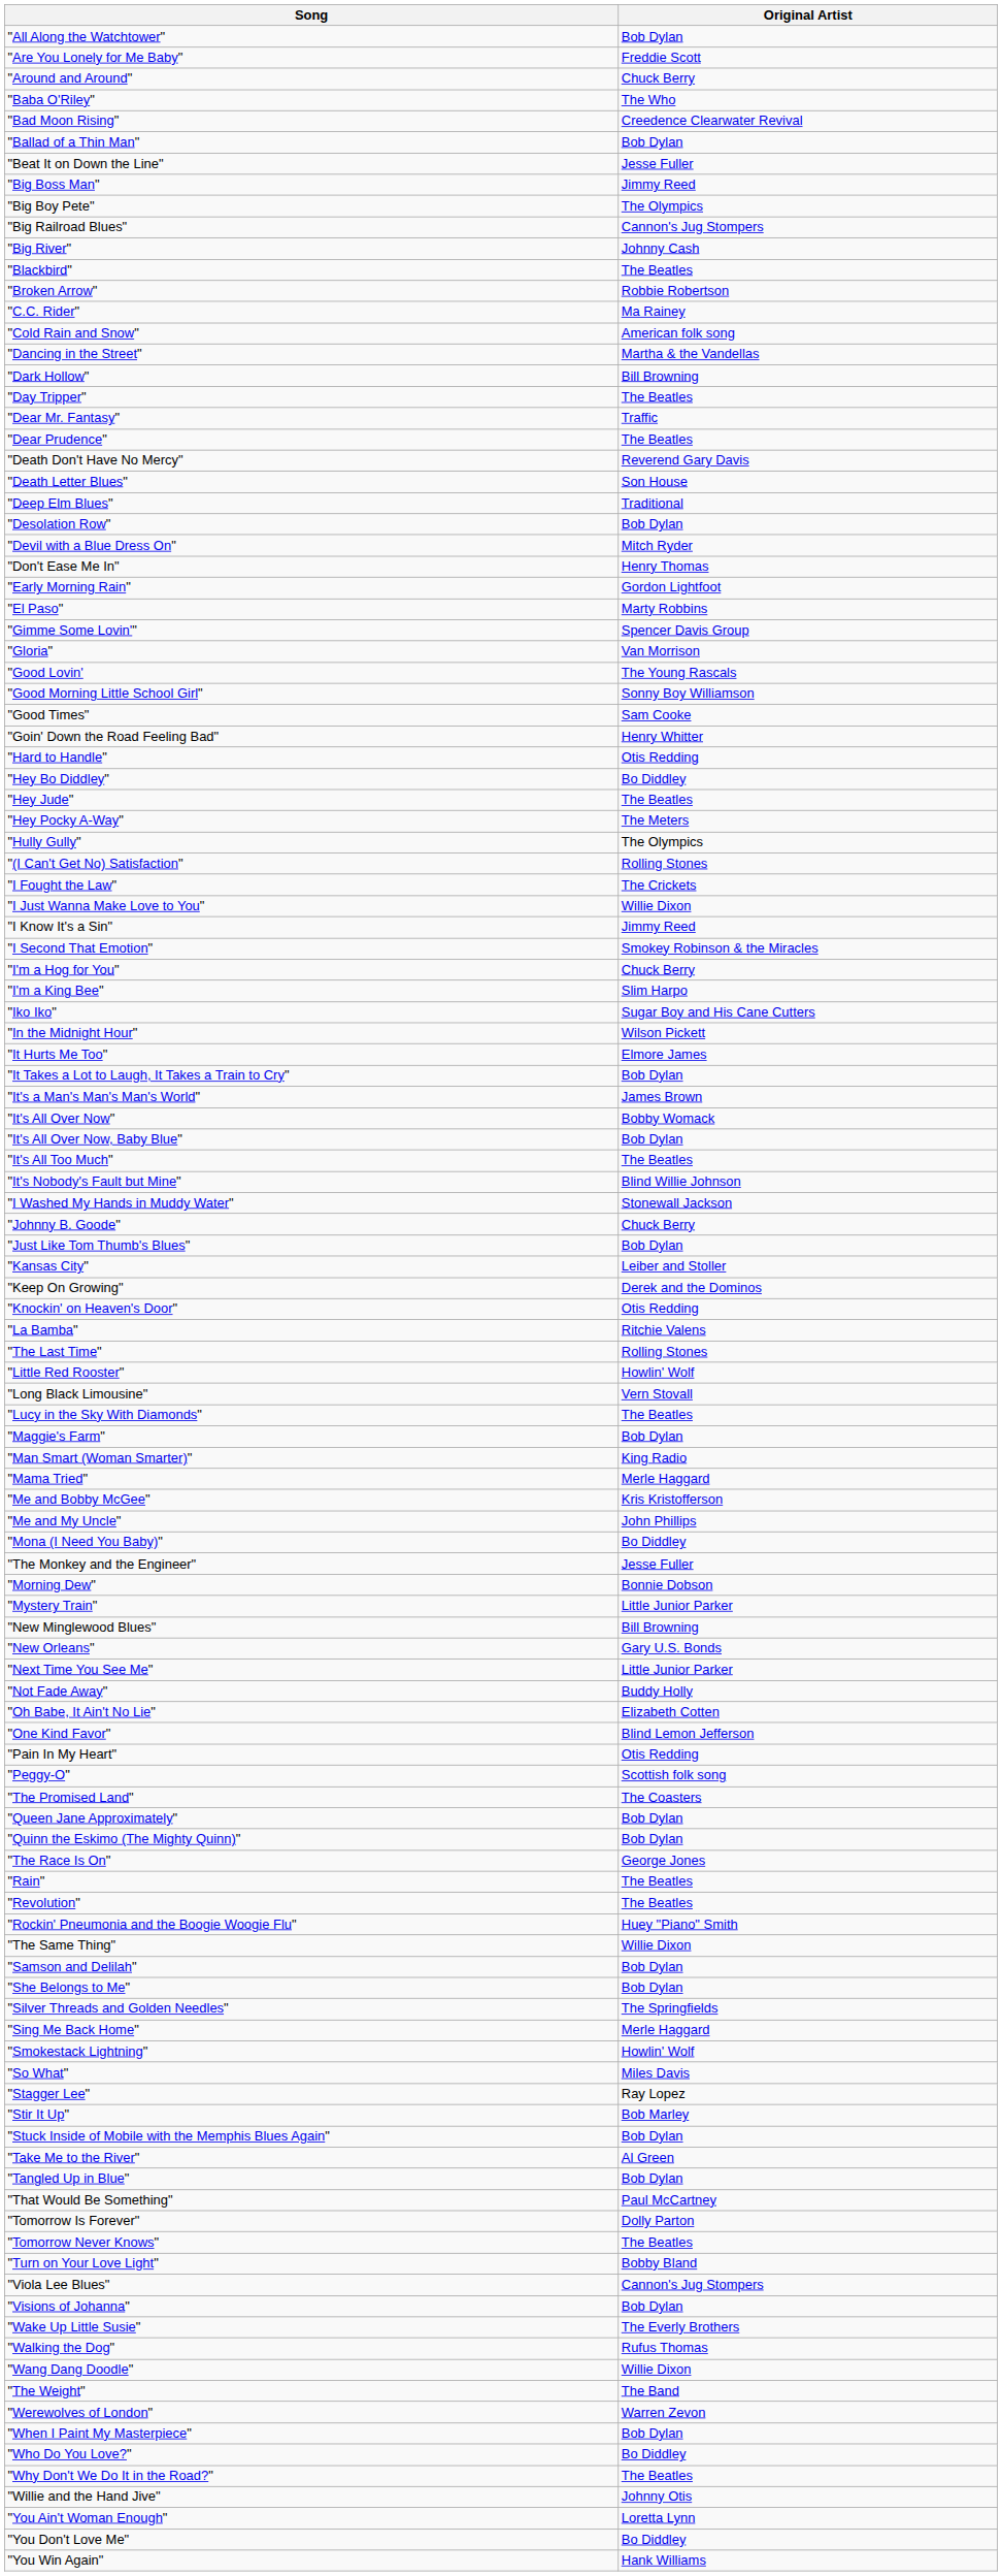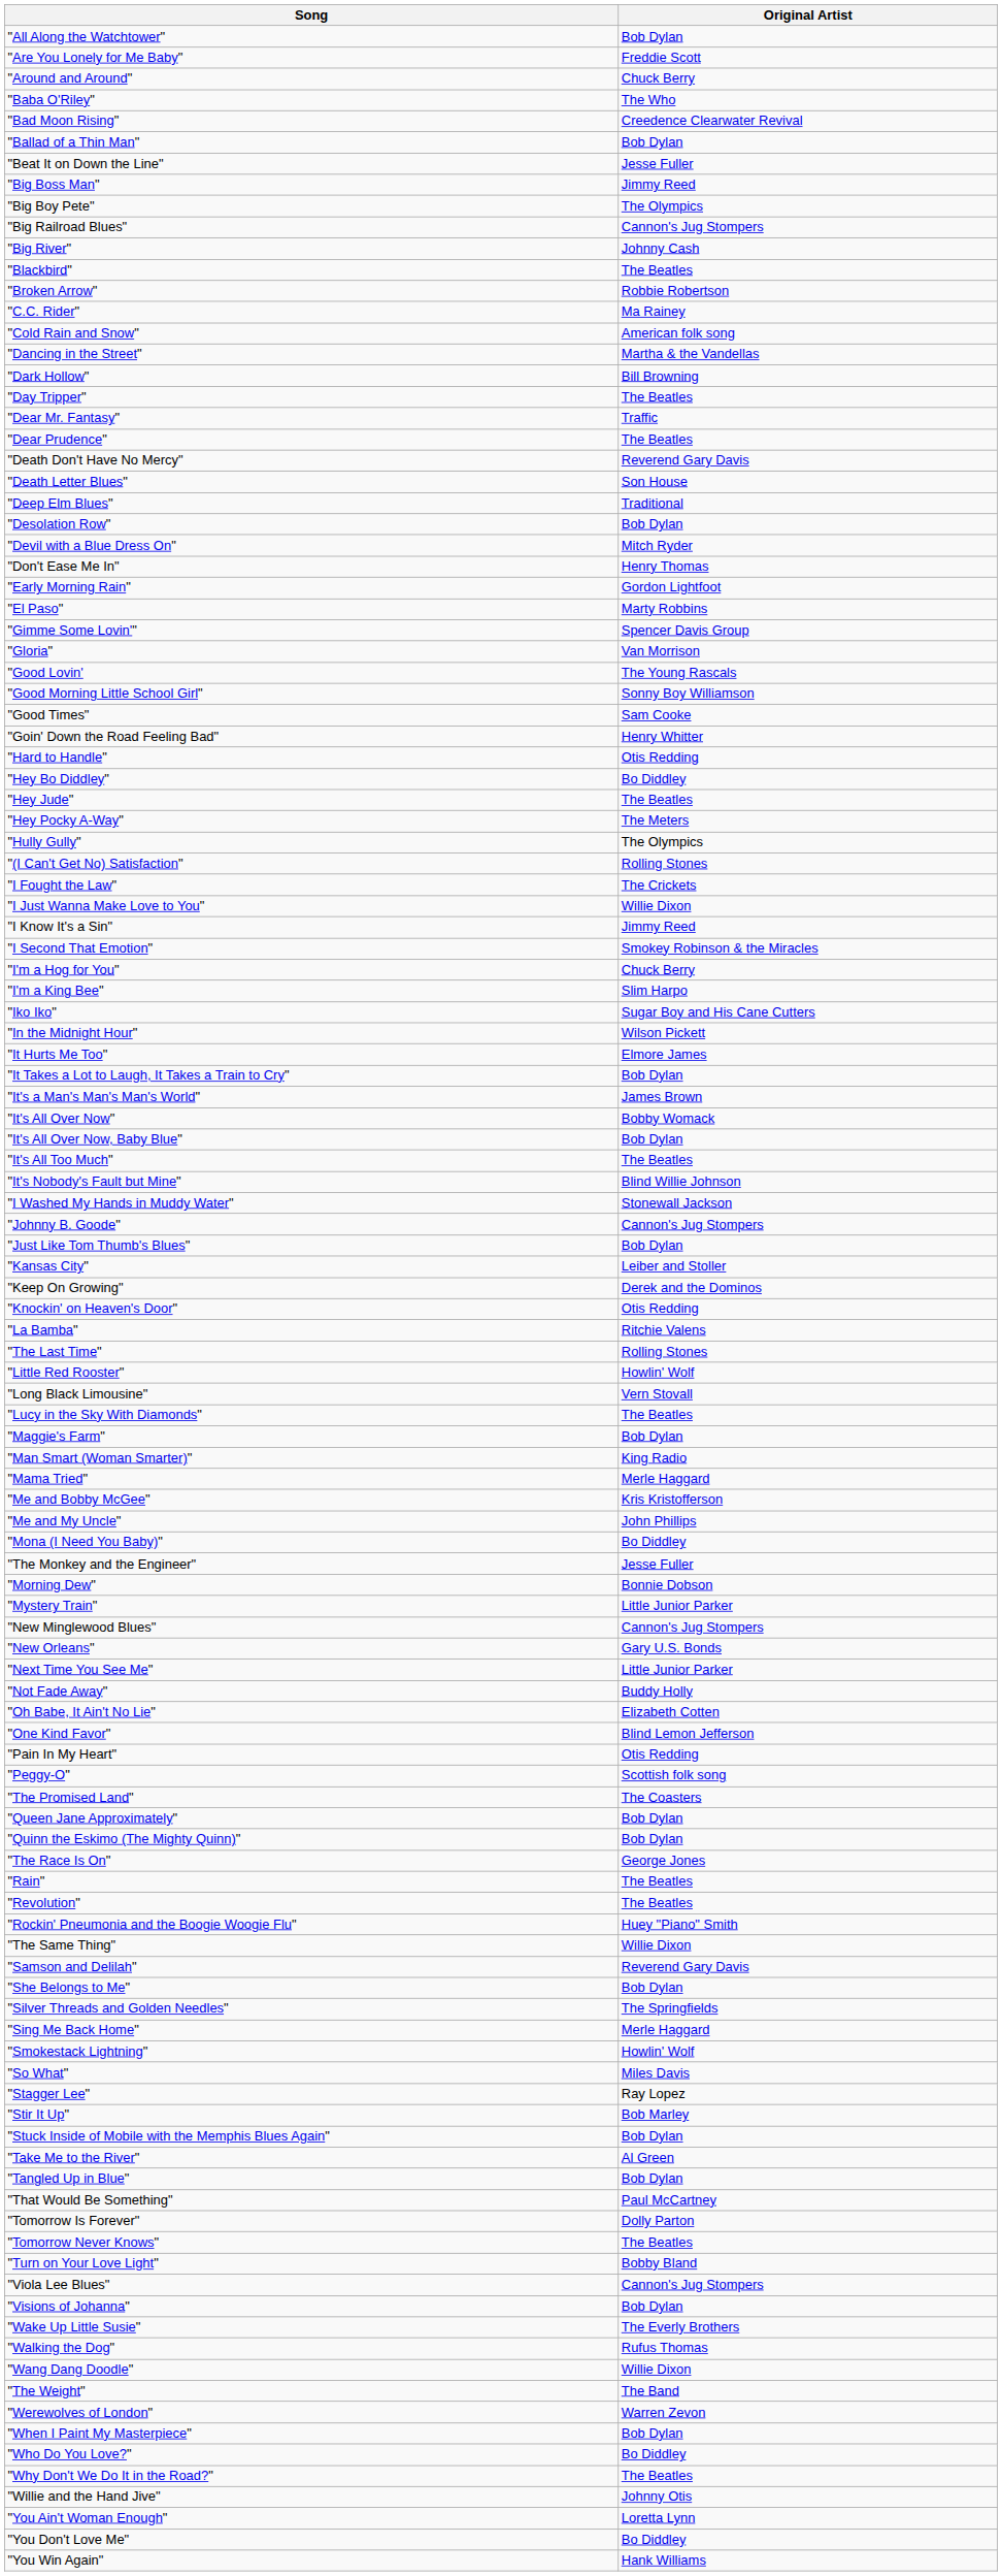 <table class="wikitable sortable" style="width:60%;">
 <tr>
 <th>Song</th>
 <th>Original Artist</th>
 </tr>
 <tr>
 <td>"<a href='#'>All Along the Watchtower</a>"</td>
 <td><a href='#'>Bob Dylan</a></td>
 </tr>
 <tr>
 <td>"<a href='#'>Are You Lonely for Me Baby</a>"</td>
 <td><a href='#'>Freddie Scott</a></td>
 </tr>
 <tr>
 <td>"<a href='#'>Around and Around</a>"</td>
 <td><a href='#'>Chuck Berry</a></td>
 </tr>
 <tr>
 <td>"<a href='#'>Baba O'Riley</a>"</td>
 <td><a href='#'>The Who</a></td>
 </tr>
 <tr>
 <td>"<a href='#'>Bad Moon Rising</a>"</td>
 <td><a href='#'>Creedence Clearwater Revival</a></td>
 </tr>
 <tr>
 <td>"<a href='#'>Ballad of a Thin Man</a>"</td>
 <td><a href='#'>Bob Dylan</a></td>
 </tr>
 <tr>
 <td>"Beat It on Down the Line"</td>
 <td><a href='#'>Jesse Fuller</a></td>
 </tr>
 <tr>
 <td>"<a href='#'>Big Boss Man</a>"</td>
 <td><a href='#'>Jimmy Reed</a></td>
 </tr>
 <tr>
 <td>"Big Boy Pete"</td>
 <td><a href='#'>The Olympics</a></td>
 </tr>
 <tr>
 <td>"Big Railroad Blues"</td>
 <td><a href='#'>Cannon's Jug Stompers</a></td>
 </tr>
 <tr>
 <td>"<a href='#'>Big River</a>"</td>
 <td><a href='#'>Johnny Cash</a></td>
 </tr>
 <tr>
 <td>"<a href='#'>Blackbird</a>"</td>
 <td><a href='#'>The Beatles</a></td>
 </tr>
 <tr>
 <td>"<a href='#'>Broken Arrow</a>"</td>
 <td><a href='#'>Robbie Robertson</a></td>
 </tr>
 <tr>
 <td>"<a href='#'>C.C. Rider</a>"</td>
 <td><a href='#'>Ma Rainey</a></td>
 </tr>
 <tr>
 <td>"<a href='#'>Cold Rain and Snow</a>"</td>
 <td><a href='#'>American folk song</a></td>
 </tr>
 <tr>
 <td>"<a href='#'>Dancing in the Street</a>"</td>
 <td><a href='#'>Martha & the Vandellas</a></td>
 </tr>
 <tr>
 <td>"<a href='#'>Dark Hollow</a>"</td>
 <td><a href='#'>Bill Browning</a></td>
 </tr>
 <tr>
 <td>"<a href='#'>Day Tripper</a>"</td>
 <td><a href='#'>The Beatles</a></td>
 </tr>
 <tr>
 <td>"<a href='#'>Dear Mr. Fantasy</a>"</td>
 <td><a href='#'>Traffic</a></td>
 </tr>
 <tr>
 <td>"<a href='#'>Dear Prudence</a>"</td>
 <td><a href='#'>The Beatles</a></td>
 </tr>
 <tr>
 <td>"Death Don't Have No Mercy"</td>
 <td><a href='#'>Reverend Gary Davis</a></td>
 </tr>
 <tr>
 <td>"<a href='#'>Death Letter Blues</a>"</td>
 <td><a href='#'>Son House</a></td>
 </tr>
 <tr>
 <td>"<a href='#'>Deep Elm Blues</a>"</td>
 <td><a href='#'>Traditional</a></td>
 </tr>
 <tr>
 <td>"<a href='#'>Desolation Row</a>"</td>
 <td><a href='#'>Bob Dylan</a></td>
 </tr>
 <tr>
 <td>"<a href='#'>Devil with a Blue Dress On</a>"</td>
 <td><a href='#'>Mitch Ryder</a></td>
 </tr>
 <tr>
 <td>"Don't Ease Me In"</td>
 <td><a href='#'>Henry Thomas</a></td>
 </tr>
 <tr>
 <td>"<a href='#'>Early Morning Rain</a>"</td>
 <td><a href='#'>Gordon Lightfoot</a></td>
 </tr>
 <tr>
 <td>"<a href='#'>El Paso</a>"</td>
 <td><a href='#'>Marty Robbins</a></td>
 </tr>
 <tr>
 <td>"<a href='#'>Gimme Some Lovin'</a>"</td>
 <td><a href='#'>Spencer Davis Group</a></td>
 </tr>
 <tr>
 <td>"<a href='#'>Gloria</a>"</td>
 <td><a href='#'>Van Morrison</a></td>
 </tr>
 <tr>
 <td>"<a href='#'>Good Lovin'</a></td>
 <td><a href='#'>The Young Rascals</a></td>
 </tr>
 <tr>
 <td>"<a href='#'>Good Morning Little School Girl</a>"</td>
 <td><a href='#'>Sonny Boy Williamson</a></td>
 </tr>
 <tr>
 <td>"Good Times"</td>
 <td><a href='#'>Sam Cooke</a></td>
 </tr>
 <tr>
 <td>"Goin' Down the Road Feeling Bad"</td>
 <td><a href='#'>Henry Whitter</a></td>
 </tr>
 <tr>
 <td>"<a href='#'>Hard to Handle</a>"</td>
 <td><a href='#'>Otis Redding</a></td>
 </tr>
 <tr>
 <td>"<a href='#'>Hey Bo Diddley</a>"</td>
 <td><a href='#'>Bo Diddley</a></td>
 </tr>
 <tr>
 <td>"<a href='#'>Hey Jude</a>"</td>
 <td><a href='#'>The Beatles</a></td>
 </tr>
 <tr>
 <td>"<a href='#'>Hey Pocky A-Way</a>"</td>
 <td><a href='#'>The Meters</a></td>
 </tr>
 <tr>
 <td>"<a href='#'>Hully Gully</a>"</td>
 <td>The Olympics</td>
 </tr>
 <tr>
 <td>"<a href='#'>(I Can't Get No) Satisfaction</a>"</td>
 <td><a href='#'>Rolling Stones</a></td>
 </tr>
 <tr>
 <td>"<a href='#'>I Fought the Law</a>"</td>
 <td><a href='#'>The Crickets</a></td>
 </tr>
 <tr>
 <td>"<a href='#'>I Just Wanna Make Love to You</a>"</td>
 <td><a href='#'>Willie Dixon</a></td>
 </tr>
 <tr>
 <td>"I Know It's a Sin"</td>
 <td><a href='#'>Jimmy Reed</a></td>
 </tr>
 <tr>
 <td>"<a href='#'>I Second That Emotion</a>"</td>
 <td><a href='#'>Smokey Robinson & the Miracles</a></td>
 </tr>
 <tr>
 <td>"<a href='#'>I'm a Hog for You</a>"</td>
 <td><a href='#'>Chuck Berry</a></td>
 </tr>
 <tr>
 <td>"<a href='#'>I'm a King Bee</a>"</td>
 <td><a href='#'>Slim Harpo</a></td>
 </tr>
 <tr>
 <td>"<a href='#'>Iko Iko</a>"</td>
 <td><a href='#'>Sugar Boy and His Cane Cutters</a></td>
 </tr>
 <tr>
 <td>"<a href='#'>In the Midnight Hour</a>"</td>
 <td><a href='#'>Wilson Pickett</a></td>
 </tr>
 <tr>
 <td>"<a href='#'>It Hurts Me Too</a>"</td>
 <td><a href='#'>Elmore James</a></td>
 </tr>
 <tr>
 <td>"<a href='#'>It Takes a Lot to Laugh, It Takes a Train to Cry</a>"</td>
 <td><a href='#'>Bob Dylan</a></td>
 </tr>
 <tr>
 <td>"<a href='#'>It's a Man's Man's Man's World</a>"</td>
 <td><a href='#'>James Brown</a></td>
 </tr>
 <tr>
 <td>"<a href='#'>It's All Over Now</a>"</td>
 <td><a href='#'>Bobby Womack</a></td>
 </tr>
 <tr>
 <td>"<a href='#'>It's All Over Now, Baby Blue</a>"</td>
 <td><a href='#'>Bob Dylan</a></td>
 </tr>
 <tr>
 <td>"<a href='#'>It's All Too Much</a>"</td>
 <td><a href='#'>The Beatles</a></td>
 </tr>
 <tr>
 <td>"<a href='#'>It's Nobody's Fault but Mine</a>"</td>
 <td><a href='#'>Blind Willie Johnson</a></td>
 </tr>
 <tr>
 <td>"<a href='#'>I Washed My Hands in Muddy Water</a>"</td>
 <td><a href='#'>Stonewall Jackson</a></td>
 </tr>
 <tr>
 <td>"<a href='#'>Johnny B. Goode</a>"</td>
-<td><a href='#'>Chuck Berry</a></td>
+<td><a href='#'>Cannon's Jug Stompers</a></td>
 </tr>
 <tr>
 <td>"<a href='#'>Just Like Tom Thumb's Blues</a>"</td>
 <td><a href='#'>Bob Dylan</a></td>
 </tr>
 <tr>
 <td>"<a href='#'>Kansas City</a>"</td>
 <td><a href='#'>Leiber and Stoller</a></td>
 </tr>
 <tr>
 <td>"Keep On Growing"</td>
 <td><a href='#'>Derek and the Dominos</a></td>
 </tr>
 <tr>
 <td>"<a href='#'>Knockin' on Heaven's Door</a>"</td>
 <td><a href='#'>Otis Redding</a></td>
 </tr>
 <tr>
 <td>"<a href='#'>La Bamba</a>"</td>
 <td><a href='#'>Ritchie Valens</a></td>
 </tr>
 <tr>
 <td>"<a href='#'>The Last Time</a>"</td>
 <td><a href='#'>Rolling Stones</a></td>
 </tr>
 <tr>
 <td>"<a href='#'>Little Red Rooster</a>"</td>
 <td><a href='#'>Howlin' Wolf</a></td>
 </tr>
 <tr>
 <td>"Long Black Limousine"</td>
 <td><a href='#'>Vern Stovall</a></td>
 </tr>
 <tr>
 <td>"<a href='#'>Lucy in the Sky With Diamonds</a>"</td>
 <td><a href='#'>The Beatles</a></td>
 </tr>
 <tr>
 <td>"<a href='#'>Maggie's Farm</a>"</td>
 <td><a href='#'>Bob Dylan</a></td>
 </tr>
 <tr>
 <td>"<a href='#'>Man Smart (Woman Smarter)</a>"</td>
 <td><a href='#'>King Radio</a></td>
 </tr>
 <tr>
 <td>"<a href='#'>Mama Tried</a>"</td>
 <td><a href='#'>Merle Haggard</a></td>
 </tr>
 <tr>
 <td>"<a href='#'>Me and Bobby McGee</a>"</td>
 <td><a href='#'>Kris Kristofferson</a></td>
 </tr>
 <tr>
 <td>"<a href='#'>Me and My Uncle</a>"</td>
 <td><a href='#'>John Phillips</a></td>
 </tr>
 <tr>
 <td>"<a href='#'>Mona (I Need You Baby)</a>"</td>
 <td><a href='#'>Bo Diddley</a></td>
 </tr>
 <tr>
 <td>"The Monkey and the Engineer"</td>
 <td><a href='#'>Jesse Fuller</a></td>
 </tr>
 <tr>
 <td>"<a href='#'>Morning Dew</a>"</td>
 <td><a href='#'>Bonnie Dobson</a></td>
 </tr>
 <tr>
 <td>"<a href='#'>Mystery Train</a>"</td>
 <td><a href='#'>Little Junior Parker</a></td>
 </tr>
 <tr>
 <td>"New Minglewood Blues"</td>
-<td><a href='#'>Bill Browning</a></td>
+<td><a href='#'>Cannon's Jug Stompers</a></td>
 </tr>
 <tr>
 <td>"<a href='#'>New Orleans</a>"</td>
 <td><a href='#'>Gary U.S. Bonds</a></td>
 </tr>
 <tr>
 <td>"<a href='#'>Next Time You See Me</a>"</td>
 <td><a href='#'>Little Junior Parker</a></td>
 </tr>
 <tr>
 <td>"<a href='#'>Not Fade Away</a>"</td>
 <td><a href='#'>Buddy Holly</a></td>
 </tr>
 <tr>
 <td>"<a href='#'>Oh Babe, It Ain't No Lie</a>"</td>
 <td><a href='#'>Elizabeth Cotten</a></td>
 </tr>
 <tr>
 <td>"<a href='#'>One Kind Favor</a>"</td>
 <td><a href='#'>Blind Lemon Jefferson</a></td>
 </tr>
 <tr>
 <td>"Pain In My Heart"</td>
 <td><a href='#'>Otis Redding</a></td>
 </tr>
 <tr>
 <td>"<a href='#'>Peggy-O</a>"</td>
 <td><a href='#'>Scottish folk song</a></td>
 </tr>
 <tr>
 <td>"<a href='#'>The Promised Land</a>"</td>
 <td><a href='#'>The Coasters</a></td>
 </tr>
 <tr>
 <td>"<a href='#'>Queen Jane Approximately</a>"</td>
 <td><a href='#'>Bob Dylan</a></td>
 </tr>
 <tr>
 <td>"<a href='#'>Quinn the Eskimo (The Mighty Quinn)</a>"</td>
 <td><a href='#'>Bob Dylan</a></td>
 </tr>
 <tr>
 <td>"<a href='#'>The Race Is On</a>"</td>
 <td><a href='#'>George Jones</a></td>
 </tr>
 <tr>
 <td>"<a href='#'>Rain</a>"</td>
 <td><a href='#'>The Beatles</a></td>
 </tr>
 <tr>
 <td>"<a href='#'>Revolution</a>"</td>
 <td><a href='#'>The Beatles</a></td>
 </tr>
 <tr>
 <td>"<a href='#'>Rockin' Pneumonia and the Boogie Woogie Flu</a>"</td>
 <td><a href='#'>Huey "Piano" Smith</a></td>
 </tr>
 <tr>
 <td>"The Same Thing"</td>
 <td><a href='#'>Willie Dixon</a></td>
 </tr>
 <tr>
 <td>"<a href='#'>Samson and Delilah</a>"</td>
-<td><a href='#'>Bob Dylan</a></td>
+<td><a href='#'>Reverend Gary Davis</a></td>
 </tr>
 <tr>
 <td>"<a href='#'>She Belongs to Me</a>"</td>
 <td><a href='#'>Bob Dylan</a></td>
 </tr>
 <tr>
 <td>"<a href='#'>Silver Threads and Golden Needles</a>"</td>
 <td><a href='#'>The Springfields</a></td>
 </tr>
 <tr>
 <td>"<a href='#'>Sing Me Back Home</a>"</td>
 <td><a href='#'>Merle Haggard</a></td>
 </tr>
 <tr>
 <td>"<a href='#'>Smokestack Lightning</a>"</td>
 <td><a href='#'>Howlin' Wolf</a></td>
 </tr>
 <tr>
 <td>"<a href='#'>So What</a>"</td>
 <td><a href='#'>Miles Davis</a></td>
 </tr>
 <tr>
 <td>"<a href='#'>Stagger Lee</a>"</td>
 <td>Ray Lopez</td>
 </tr>
 <tr>
 <td>"<a href='#'>Stir It Up</a>"</td>
 <td><a href='#'>Bob Marley</a></td>
 </tr>
 <tr>
 <td>"<a href='#'>Stuck Inside of Mobile with the Memphis Blues Again</a>"</td>
 <td><a href='#'>Bob Dylan</a></td>
 </tr>
 <tr>
 <td>"<a href='#'>Take Me to the River</a>"</td>
 <td><a href='#'>Al Green</a></td>
 </tr>
 <tr>
 <td>"<a href='#'>Tangled Up in Blue</a>"</td>
 <td><a href='#'>Bob Dylan</a></td>
 </tr>
 <tr>
 <td>"That Would Be Something"</td>
 <td><a href='#'>Paul McCartney</a></td>
 </tr>
 <tr>
 <td>"Tomorrow Is Forever"</td>
 <td><a href='#'>Dolly Parton</a></td>
 </tr>
 <tr>
 <td>"<a href='#'>Tomorrow Never Knows</a>"</td>
 <td><a href='#'>The Beatles</a></td>
 </tr>
 <tr>
 <td>"<a href='#'>Turn on Your Love Light</a>"</td>
 <td><a href='#'>Bobby Bland</a></td>
 </tr>
 <tr>
 <td>"Viola Lee Blues"</td>
 <td><a href='#'>Cannon's Jug Stompers</a></td>
 </tr>
 <tr>
 <td>"<a href='#'>Visions of Johanna</a>"</td>
 <td><a href='#'>Bob Dylan</a></td>
 </tr>
 <tr>
 <td>"<a href='#'>Wake Up Little Susie</a>"</td>
 <td><a href='#'>The Everly Brothers</a></td>
 </tr>
 <tr>
 <td>"<a href='#'>Walking the Dog</a>"</td>
 <td><a href='#'>Rufus Thomas</a></td>
 </tr>
 <tr>
 <td>"<a href='#'>Wang Dang Doodle</a>"</td>
 <td><a href='#'>Willie Dixon</a></td>
 </tr>
 <tr>
 <td>"<a href='#'>The Weight</a>"</td>
 <td><a href='#'>The Band</a></td>
 </tr>
 <tr>
 <td>"<a href='#'>Werewolves of London</a>"</td>
 <td><a href='#'>Warren Zevon</a></td>
 </tr>
 <tr>
 <td>"<a href='#'>When I Paint My Masterpiece</a>"</td>
 <td><a href='#'>Bob Dylan</a></td>
 </tr>
 <tr>
 <td>"<a href='#'>Who Do You Love?</a>"</td>
 <td><a href='#'>Bo Diddley</a></td>
 </tr>
 <tr>
 <td>"<a href='#'>Why Don't We Do It in the Road?</a>"</td>
 <td><a href='#'>The Beatles</a></td>
 </tr>
 <tr>
 <td>"Willie and the Hand Jive"</td>
 <td><a href='#'>Johnny Otis</a></td>
 </tr>
 <tr>
 <td>"<a href='#'>You Ain't Woman Enough</a>"</td>
 <td><a href='#'>Loretta Lynn</a></td>
 </tr>
 <tr>
 <td>"You Don't Love Me"</td>
 <td><a href='#'>Bo Diddley</a></td>
 </tr>
 <tr>
 <td>"You Win Again"</td>
 <td><a href='#'>Hank Williams</a></td>
 </tr>
 </table>
